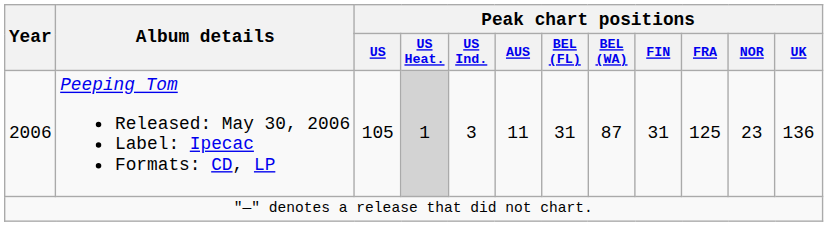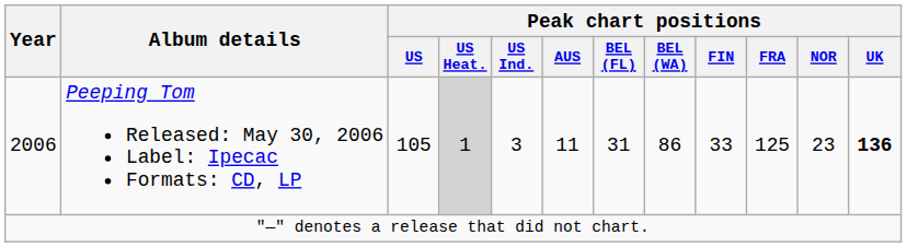 <table class="wikitable" border="1">
 <tr>
 <th rowspan="2">Year</th>
 <th rowspan="2">Album details</th>
 <th colspan="10">Peak chart positions</th>
 </tr>
 <tr>
 <th style="width:3em;font-size:75%;"><a href='#'>US</a><br></th>
 <th style="width:3em;font-size:75%;"><a href='#'>US<br>Heat.</a><br></th>
 <th style="width:3em;font-size:75%;"><a href='#'>US<br>Ind.</a><br></th>
 <th style="width:3em;font-size:75%;"><a href='#'>AUS</a><br></th>
 <th style="width:3em;font-size:75%;"><a href='#'>BEL (FL)</a><br></th>
 <th style="width:3em;font-size:75%;"><a href='#'>BEL (WA)</a><br></th>
 <th style="width:3em;font-size:75%;"><a href='#'>FIN</a><br></th>
 <th style="width:3em;font-size:75%;"><a href='#'>FRA</a><br></th>
 <th style="width:3em;font-size:75%;"><a href='#'>NOR</a><br></th>
 <th style="width:3em;font-size:75%;"><a href='#'>UK</a><br></th>
 </tr>
 <tr>
 <td align="center">2006</td>
 <td align="left"><em><a href='#'>Peeping Tom</a></em><br><ul><li>Released: May 30, 2006</li><li>Label: <a href='#'>Ipecac</a></li><li>Formats: <a href='#'>CD</a>, <a href='#'>LP</a></li></ul></td>
 <td align="center">105</td>
 <td align="center" style="background: lightgrey;">1</td>
 <td align="center">3</td>
 <td align="center">11</td>
 <td align="center">31</td>
-<td align="center">87</td>
-<td align="center">31</td>
+<td align="center">86</td>
+<td align="center">33</td>
 <td align="center">125</td>
 <td align="center">23</td>
-<td align="center">136</td>
+<td align="center"><strong>136</strong></td>
 </tr>
 <tr>
 <td align="center" colspan="16" style="font-size: 8pt">"—" denotes a release that did not chart.</td>
 </tr>
 </table>
